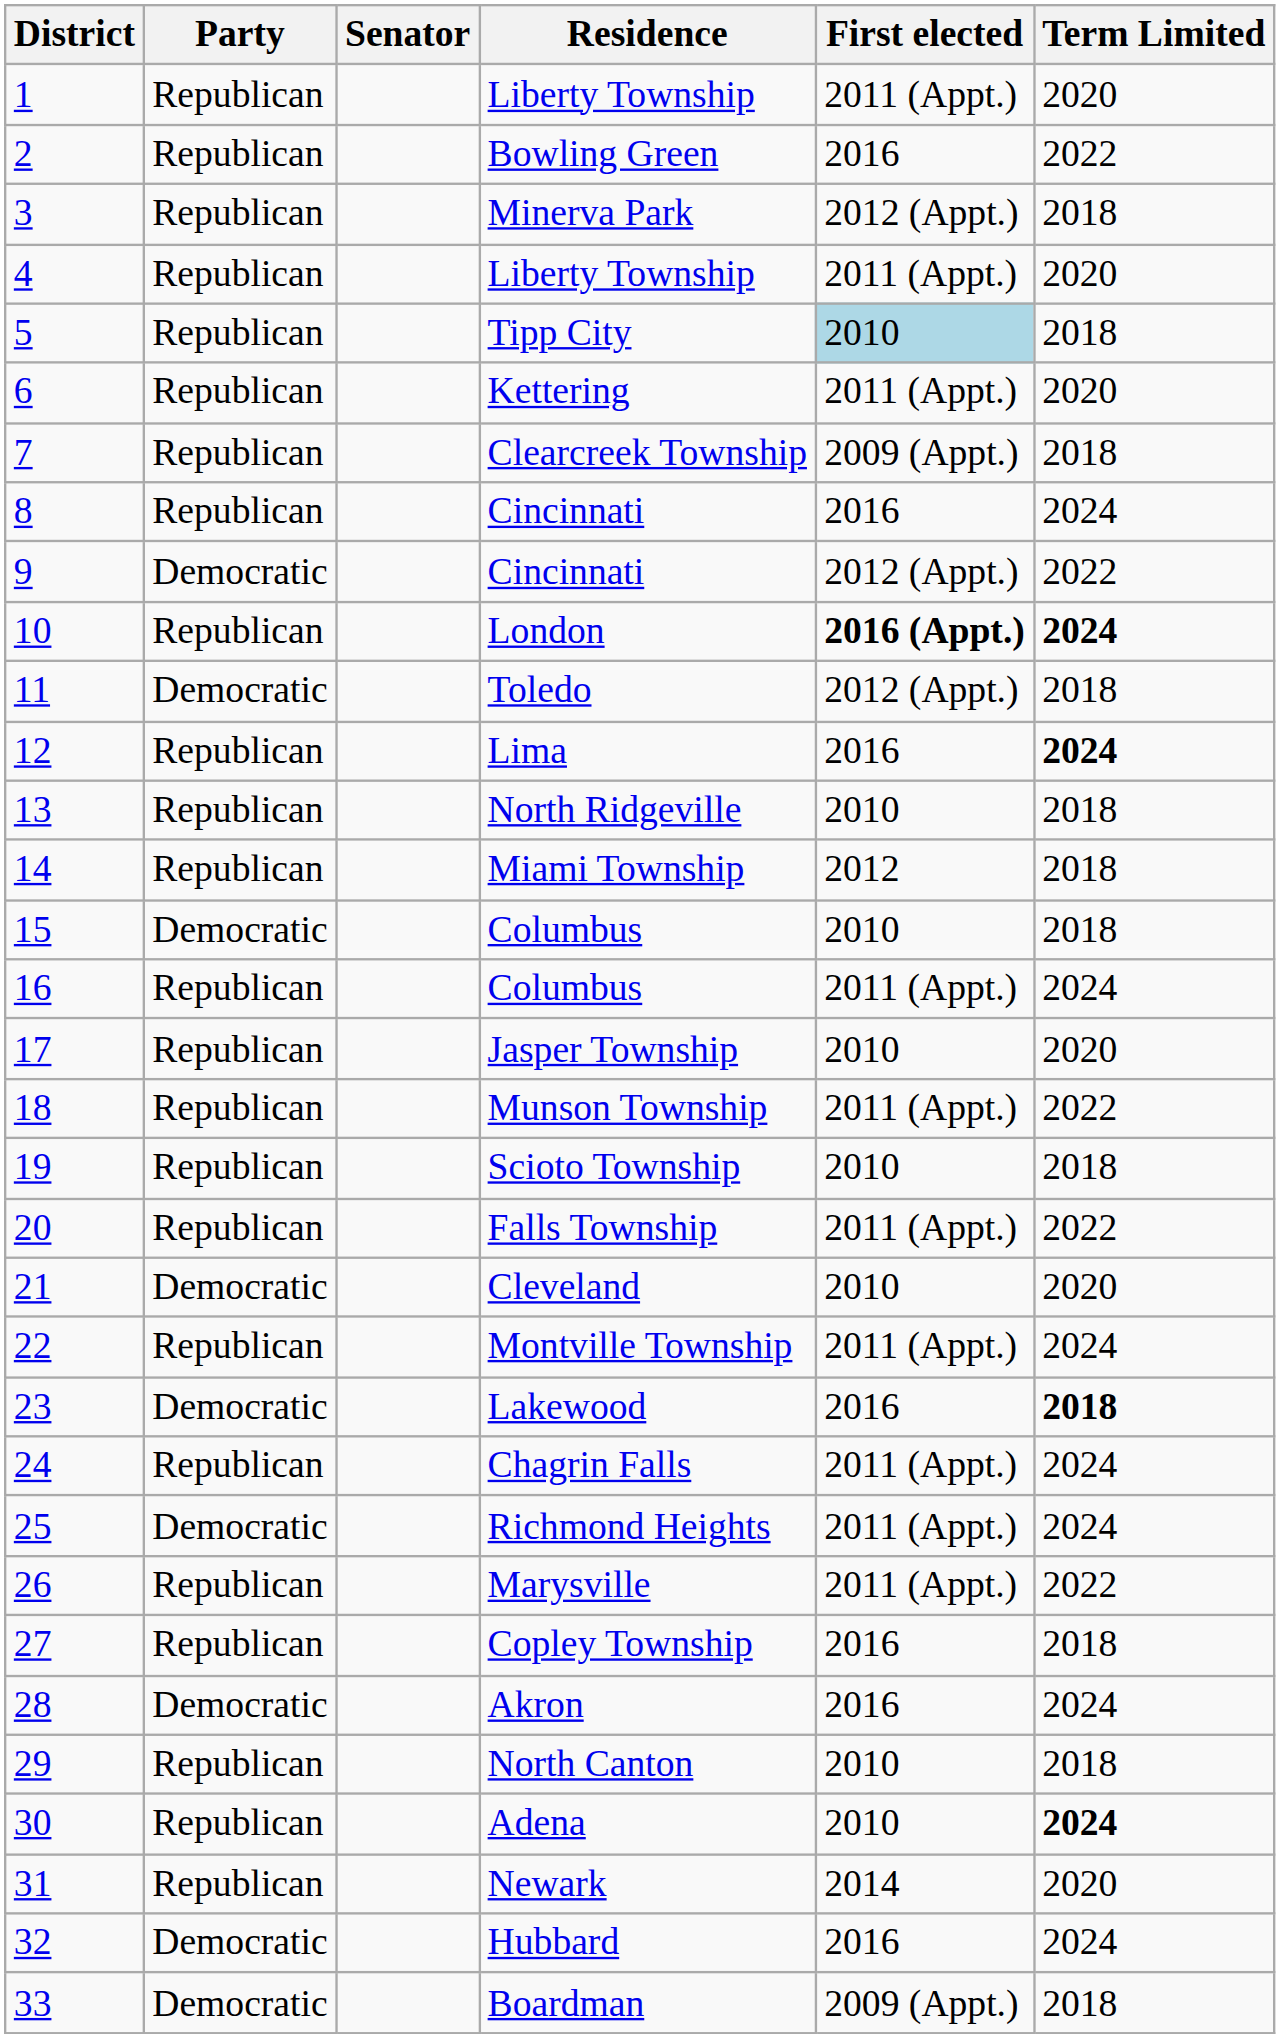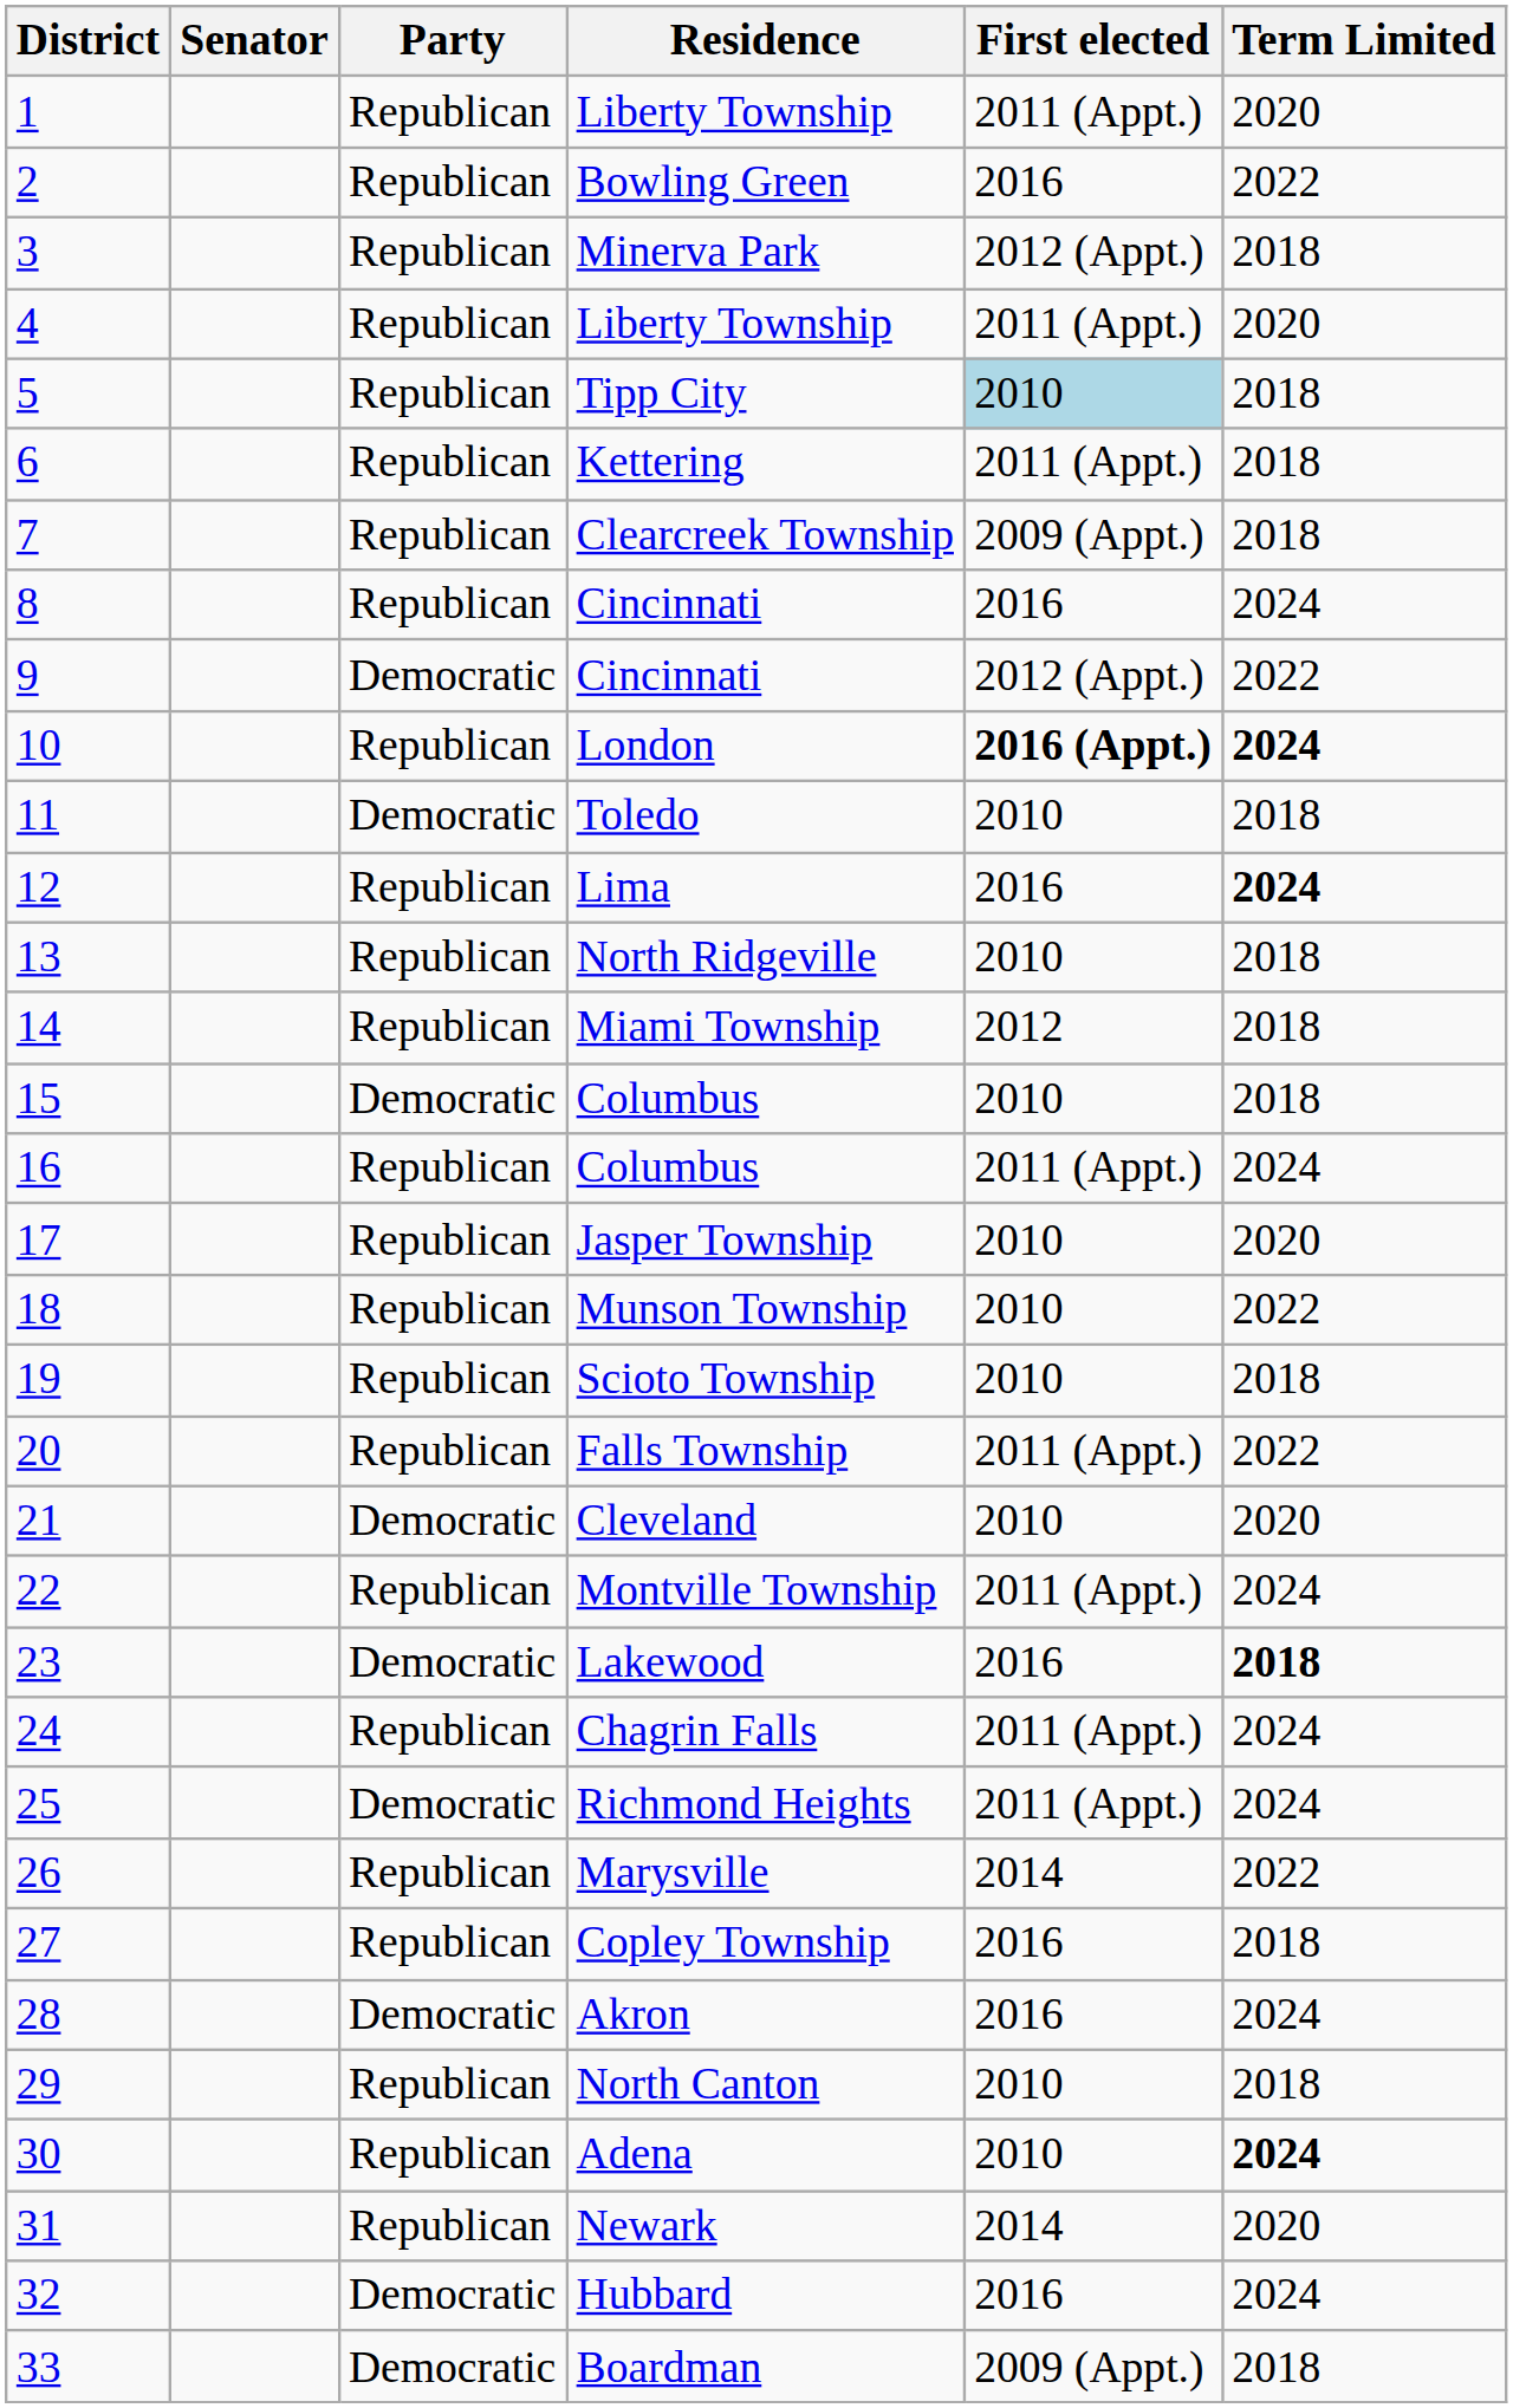 <table class="wikitable sortable">
 <tr>
 <th>District</th>
+<th>Senator</th>
 <th>Party</th>
-<th>Senator</th>
 <th>Residence</th>
 <th>First elected</th>
 <th>Term Limited</th>
 </tr>
 <tr>
 <td><a href='#'>1</a></td>
+<td></td>
 <td>Republican</td>
-<td></td>
 <td><a href='#'>Liberty Township</a></td>
 <td>2011 (Appt.)</td>
 <td>2020</td>
 </tr>
 <tr>
 <td><a href='#'>2</a></td>
+<td></td>
 <td>Republican</td>
-<td></td>
 <td><a href='#'>Bowling Green</a></td>
 <td>2016</td>
 <td>2022</td>
 </tr>
 <tr>
 <td><a href='#'>3</a></td>
+<td></td>
 <td>Republican</td>
-<td></td>
 <td><a href='#'>Minerva Park</a></td>
 <td>2012 (Appt.)</td>
 <td>2018</td>
 </tr>
 <tr>
 <td><a href='#'>4</a></td>
+<td></td>
 <td>Republican</td>
-<td></td>
 <td><a href='#'>Liberty Township</a></td>
 <td>2011 (Appt.)</td>
 <td>2020</td>
 </tr>
 <tr>
 <td><a href='#'>5</a></td>
+<td></td>
 <td>Republican</td>
-<td></td>
 <td><a href='#'>Tipp City</a></td>
 <td style="background: lightblue;">2010</td>
 <td>2018</td>
 </tr>
 <tr>
 <td><a href='#'>6</a></td>
+<td></td>
 <td>Republican</td>
-<td></td>
 <td><a href='#'>Kettering</a></td>
 <td>2011 (Appt.)</td>
-<td>2020</td>
+<td>2018</td>
 </tr>
 <tr>
 <td><a href='#'>7</a></td>
+<td></td>
 <td>Republican</td>
-<td></td>
 <td><a href='#'>Clearcreek Township</a></td>
 <td>2009 (Appt.)</td>
 <td>2018</td>
 </tr>
 <tr>
 <td><a href='#'>8</a></td>
+<td></td>
 <td>Republican</td>
-<td></td>
 <td><a href='#'>Cincinnati</a></td>
 <td>2016</td>
 <td>2024</td>
 </tr>
 <tr>
 <td><a href='#'>9</a></td>
+<td></td>
 <td>Democratic</td>
-<td></td>
 <td><a href='#'>Cincinnati</a></td>
 <td>2012 (Appt.)</td>
 <td>2022</td>
 </tr>
 <tr>
 <td><a href='#'>10</a></td>
+<td></td>
 <td>Republican</td>
-<td></td>
 <td><a href='#'>London</a></td>
 <td><strong>2016 (Appt.)</strong></td>
 <td><strong>2024</strong></td>
 </tr>
 <tr>
 <td><a href='#'>11</a></td>
+<td></td>
 <td>Democratic</td>
-<td></td>
 <td><a href='#'>Toledo</a></td>
-<td>2012 (Appt.)</td>
+<td>2010</td>
 <td>2018</td>
 </tr>
 <tr>
 <td><a href='#'>12</a></td>
+<td></td>
 <td>Republican</td>
-<td></td>
 <td><a href='#'>Lima</a></td>
 <td>2016</td>
 <td><strong>2024</strong></td>
 </tr>
 <tr>
 <td><a href='#'>13</a></td>
+<td></td>
 <td>Republican</td>
-<td></td>
 <td><a href='#'>North Ridgeville</a></td>
 <td>2010</td>
 <td>2018</td>
 </tr>
 <tr>
 <td><a href='#'>14</a></td>
+<td></td>
 <td>Republican</td>
-<td></td>
 <td><a href='#'>Miami Township</a></td>
 <td>2012</td>
 <td>2018</td>
 </tr>
 <tr>
 <td><a href='#'>15</a></td>
+<td></td>
 <td>Democratic</td>
-<td></td>
 <td><a href='#'>Columbus</a></td>
 <td>2010</td>
 <td>2018</td>
 </tr>
 <tr>
 <td><a href='#'>16</a></td>
+<td></td>
 <td>Republican</td>
-<td></td>
 <td><a href='#'>Columbus</a></td>
 <td>2011 (Appt.)</td>
 <td>2024</td>
 </tr>
 <tr>
 <td><a href='#'>17</a></td>
+<td></td>
 <td>Republican</td>
-<td></td>
 <td><a href='#'>Jasper Township</a></td>
 <td>2010</td>
 <td>2020</td>
 </tr>
 <tr>
 <td><a href='#'>18</a></td>
+<td></td>
 <td>Republican</td>
-<td></td>
 <td><a href='#'>Munson Township</a></td>
-<td>2011 (Appt.)</td>
+<td>2010</td>
 <td>2022</td>
 </tr>
 <tr>
 <td><a href='#'>19</a></td>
+<td></td>
 <td>Republican</td>
-<td></td>
 <td><a href='#'>Scioto Township</a></td>
 <td>2010</td>
 <td>2018</td>
 </tr>
 <tr>
 <td><a href='#'>20</a></td>
+<td></td>
 <td>Republican</td>
-<td></td>
 <td><a href='#'>Falls Township</a></td>
 <td>2011 (Appt.)</td>
 <td>2022</td>
 </tr>
 <tr>
 <td><a href='#'>21</a></td>
+<td></td>
 <td>Democratic</td>
-<td></td>
 <td><a href='#'>Cleveland</a></td>
 <td>2010</td>
 <td>2020</td>
 </tr>
 <tr>
 <td><a href='#'>22</a></td>
+<td></td>
 <td>Republican</td>
-<td></td>
 <td><a href='#'>Montville Township</a></td>
 <td>2011 (Appt.)</td>
 <td>2024</td>
 </tr>
 <tr>
 <td><a href='#'>23</a></td>
+<td></td>
 <td>Democratic</td>
-<td></td>
 <td><a href='#'>Lakewood</a></td>
 <td>2016</td>
 <td><strong>2018</strong></td>
 </tr>
 <tr>
 <td><a href='#'>24</a></td>
+<td></td>
 <td>Republican</td>
-<td></td>
 <td><a href='#'>Chagrin Falls</a></td>
 <td>2011 (Appt.)</td>
 <td>2024</td>
 </tr>
 <tr>
 <td><a href='#'>25</a></td>
+<td></td>
 <td>Democratic</td>
-<td></td>
 <td><a href='#'>Richmond Heights</a></td>
 <td>2011 (Appt.)</td>
 <td>2024</td>
 </tr>
 <tr>
 <td><a href='#'>26</a></td>
+<td></td>
 <td>Republican</td>
-<td></td>
 <td><a href='#'>Marysville</a></td>
-<td>2011 (Appt.)</td>
+<td>2014</td>
 <td>2022</td>
 </tr>
 <tr>
 <td><a href='#'>27</a></td>
+<td></td>
 <td>Republican</td>
-<td></td>
 <td><a href='#'>Copley Township</a></td>
 <td>2016</td>
 <td>2018</td>
 </tr>
 <tr>
 <td><a href='#'>28</a></td>
+<td></td>
 <td>Democratic</td>
-<td></td>
 <td><a href='#'>Akron</a></td>
 <td>2016</td>
 <td>2024</td>
 </tr>
 <tr>
 <td><a href='#'>29</a></td>
+<td></td>
 <td>Republican</td>
-<td></td>
 <td><a href='#'>North Canton</a></td>
 <td>2010</td>
 <td>2018</td>
 </tr>
 <tr>
 <td><a href='#'>30</a></td>
+<td></td>
 <td>Republican</td>
-<td></td>
 <td><a href='#'>Adena</a></td>
 <td>2010</td>
 <td><strong>2024</strong></td>
 </tr>
 <tr>
 <td><a href='#'>31</a></td>
+<td></td>
 <td>Republican</td>
-<td></td>
 <td><a href='#'>Newark</a></td>
 <td>2014</td>
 <td>2020</td>
 </tr>
 <tr>
 <td><a href='#'>32</a></td>
+<td></td>
 <td>Democratic</td>
-<td></td>
 <td><a href='#'>Hubbard</a></td>
 <td>2016</td>
 <td>2024</td>
 </tr>
 <tr>
 <td><a href='#'>33</a></td>
+<td></td>
 <td>Democratic</td>
-<td></td>
 <td><a href='#'>Boardman</a></td>
 <td>2009 (Appt.)</td>
 <td>2018</td>
 </tr>
 </table>
